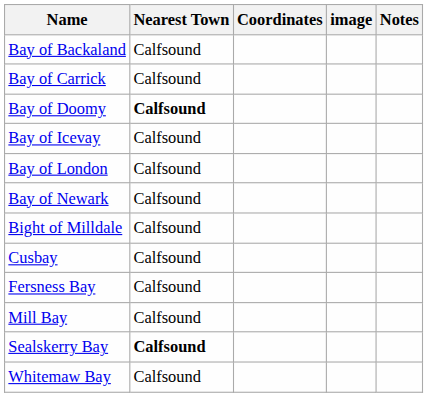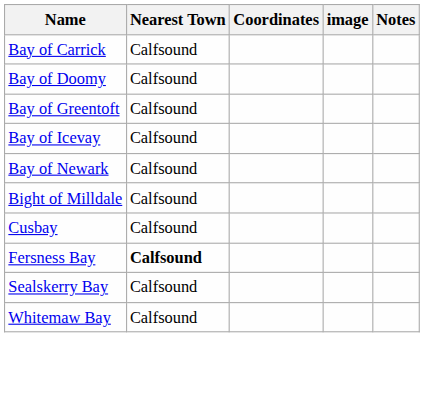 <table class="wikitable sortable" style="table-layout:fixed;background-color:#FEFEFE;font-size:95%;padding:0.30em;line-height:1.35em;">
 <tr>
 <th scope="col">Name</th>
 <th scope="col">Nearest Town</th>
 <th scope="col" data-sort-type="number">Coordinates</th>
 <th scope="col">image</th>
 <th class="unsortable">Notes</th>
-</tr>
-<tr>
-<td><a href='#'>Bay of Backaland</a></td>
-<td>Calfsound</td>
-<td></td>
-<td></td>
-<td></td>
 </tr>
 <tr>
 <td><a href='#'>Bay of Carrick</a></td>
 <td>Calfsound</td>
 <td></td>
 <td></td>
 <td></td>
 </tr>
 <tr>
 <td><a href='#'>Bay of Doomy</a></td>
-<td><strong>Calfsound</strong></td>
+<td>Calfsound</td>
+<td></td>
+<td></td>
+<td></td>
+</tr>
+<tr>
+<td><a href='#'>Bay of Greentoft</a></td>
+<td>Calfsound</td>
 <td></td>
 <td></td>
 <td></td>
 </tr>
 <tr>
 <td><a href='#'>Bay of Icevay</a></td>
-<td>Calfsound</td>
-<td></td>
-<td></td>
-<td></td>
-</tr>
-<tr>
-<td><a href='#'>Bay of London</a></td>
 <td>Calfsound</td>
 <td></td>
 <td></td>
 <td></td>
 </tr>
 <tr>
 <td><a href='#'>Bay of Newark</a></td>
 <td>Calfsound</td>
 <td></td>
 <td></td>
 <td></td>
 </tr>
 <tr>
 <td><a href='#'>Bight of Milldale</a></td>
 <td>Calfsound</td>
 <td></td>
 <td></td>
 <td></td>
 </tr>
 <tr>
 <td><a href='#'>Cusbay</a></td>
 <td>Calfsound</td>
 <td></td>
 <td></td>
 <td></td>
 </tr>
 <tr>
 <td><a href='#'>Fersness Bay</a></td>
-<td>Calfsound</td>
-<td></td>
-<td></td>
-<td></td>
-</tr>
-<tr>
-<td><a href='#'>Mill Bay</a></td>
-<td>Calfsound</td>
+<td><strong>Calfsound</strong></td>
 <td></td>
 <td></td>
 <td></td>
 </tr>
 <tr>
 <td><a href='#'>Sealskerry Bay</a></td>
-<td><strong>Calfsound</strong></td>
+<td>Calfsound</td>
 <td></td>
 <td></td>
 <td></td>
 </tr>
 <tr>
 <td><a href='#'>Whitemaw Bay</a></td>
 <td>Calfsound</td>
 <td></td>
 <td></td>
 <td></td>
 </tr>
 </table>
